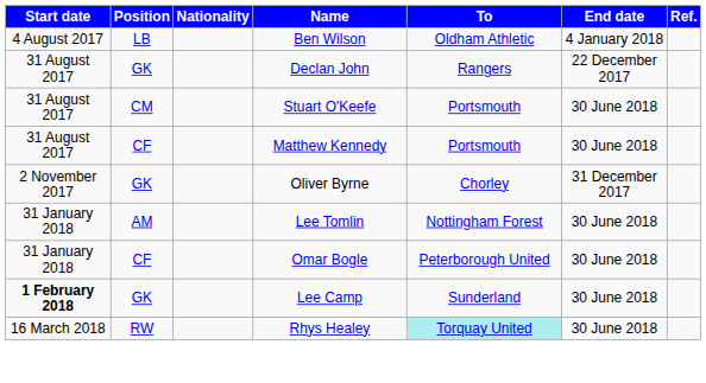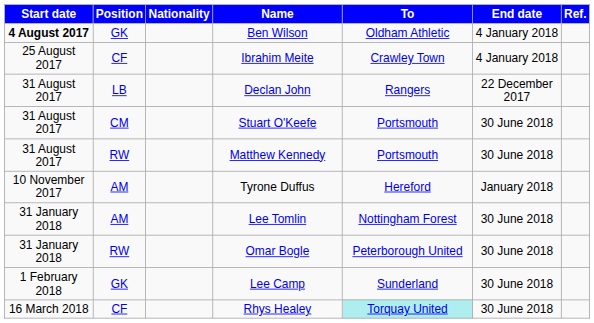 <table class="wikitable"  style="text-align:center; font-size:90%; ">
 <tr>
 <th style="background:#0000FF; color:white; width:100px;">Start date</th>
 <th style="background:#0000FF; color:white; width:50px;">Position</th>
 <th style="background:#0000FF; color:white; width:50px;">Nationality</th>
 <th style="background:#0000FF; color:white; width:150px;">Name</th>
 <th style="background:#0000FF; color:white; width:150px;">To</th>
 <th style="background:#0000FF; color:white; width:100px;">End date</th>
 <th style="background:#0000FF; color:white; width:25px;">Ref.</th>
 </tr>
 <tr>
-<td>4 August 2017</td>
-<td><a href='#'>LB</a></td>
+<td><strong>4 August 2017</strong></td>
+<td><a href='#'>GK</a></td>
 <td></td>
 <td><a href='#'>Ben Wilson</a></td>
 <td><a href='#'>Oldham Athletic</a></td>
 <td>4 January 2018</td>
 <td></td>
 </tr>
 <tr>
+<td>25 August 2017</td>
+<td><a href='#'>CF</a></td>
+<td></td>
+<td><a href='#'>Ibrahim Meite</a></td>
+<td><a href='#'>Crawley Town</a></td>
+<td>4 January 2018</td>
+<td></td>
+</tr>
+<tr>
 <td>31 August 2017</td>
-<td><a href='#'>GK</a></td>
+<td><a href='#'>LB</a></td>
 <td></td>
 <td><a href='#'>Declan John</a></td>
 <td><a href='#'>Rangers</a></td>
 <td>22 December 2017</td>
 <td></td>
 </tr>
 <tr>
 <td>31 August 2017</td>
 <td><a href='#'>CM</a></td>
 <td></td>
 <td><a href='#'>Stuart O'Keefe</a></td>
 <td><a href='#'>Portsmouth</a></td>
 <td>30 June 2018</td>
 <td></td>
 </tr>
 <tr>
 <td>31 August 2017</td>
-<td><a href='#'>CF</a></td>
+<td><a href='#'>RW</a></td>
 <td></td>
 <td><a href='#'>Matthew Kennedy</a></td>
 <td><a href='#'>Portsmouth</a></td>
 <td>30 June 2018</td>
 <td></td>
 </tr>
 <tr>
-<td>2 November 2017</td>
-<td><a href='#'>GK</a></td>
+<td>10 November 2017</td>
+<td><a href='#'>AM</a></td>
 <td></td>
-<td>Oliver Byrne</td>
-<td><a href='#'>Chorley</a></td>
-<td>31 December 2017</td>
+<td>Tyrone Duffus</td>
+<td><a href='#'>Hereford</a></td>
+<td>January 2018</td>
 <td></td>
 </tr>
 <tr>
 <td>31 January 2018</td>
 <td><a href='#'>AM</a></td>
 <td></td>
 <td><a href='#'>Lee Tomlin</a></td>
 <td><a href='#'>Nottingham Forest</a></td>
 <td>30 June 2018</td>
 <td></td>
 </tr>
 <tr>
 <td>31 January 2018</td>
-<td><a href='#'>CF</a></td>
+<td><a href='#'>RW</a></td>
 <td></td>
 <td><a href='#'>Omar Bogle</a></td>
 <td><a href='#'>Peterborough United</a></td>
 <td>30 June 2018</td>
 <td></td>
 </tr>
 <tr>
-<td><strong>1 February 2018</strong></td>
+<td>1 February 2018</td>
 <td><a href='#'>GK</a></td>
 <td></td>
 <td><a href='#'>Lee Camp</a></td>
 <td><a href='#'>Sunderland</a></td>
 <td>30 June 2018</td>
 <td></td>
 </tr>
 <tr>
 <td>16 March 2018</td>
-<td><a href='#'>RW</a></td>
+<td><a href='#'>CF</a></td>
 <td></td>
 <td><a href='#'>Rhys Healey</a></td>
 <td style="background: paleturquoise;"><a href='#'>Torquay United</a></td>
 <td>30 June 2018</td>
 <td></td>
 </tr>
 </table>
